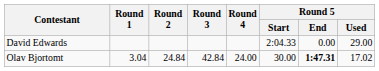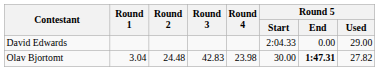 <table class="wikitable">
 <tr>
 <th rowspan="2" width="200">Contestant</th>
 <th rowspan="2" width="60">Round 1</th>
 <th rowspan="2" width="60">Round 2</th>
 <th rowspan="2" width="60">Round 3</th>
 <th rowspan="2">Round 4</th>
 <th colspan="3">Round 5</th>
 </tr>
 <tr>
 <th width="60">Start</th>
 <th width="60">End</th>
 <th width="60">Used</th>
 </tr>
 <tr>
 <td>David Edwards</td>
 <td align="right"></td>
 <td align="right"></td>
 <td align="right"></td>
 <td></td>
 <td align="right">2:04.33</td>
 <td align="right">0.00</td>
 <td align="right">29.00</td>
 </tr>
 <tr>
 <td>Olav Bjortomt</td>
 <td align="right">3.04</td>
-<td align="right">24.84</td>
-<td align="right">42.84</td>
-<td align="right">24.00</td>
+<td align="right">24.48</td>
+<td align="right">42.83</td>
+<td align="right">23.98</td>
 <td align="right">30.00</td>
 <td align="right"><strong>1:47.31</strong></td>
-<td align="right">17.02</td>
+<td align="right">27.82</td>
 </tr>
 </table>
